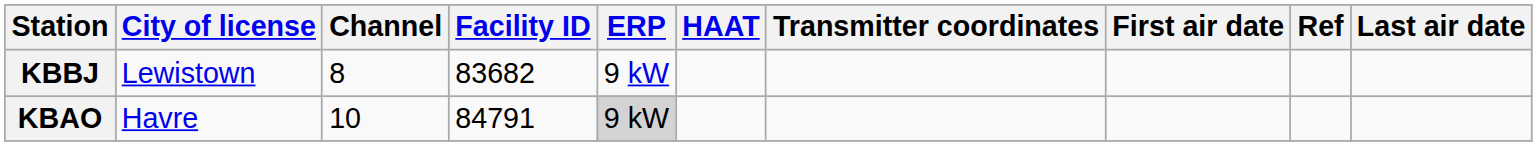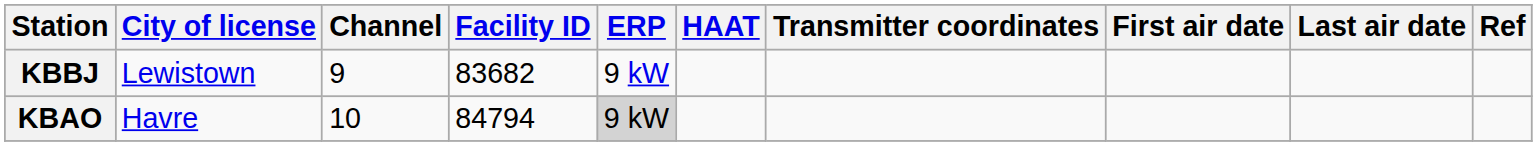 <table class="wikitable">
 <tr>
 <th scope = "col">Station</th>
 <th scope = "col"><a href='#'>City of license</a></th>
 <th scope = "col">Channel</th>
 <th scope = "col"><a href='#'>Facility ID</a></th>
 <th scope = "col"><a href='#'>ERP</a></th>
 <th scope = "col"><a href='#'>HAAT</a></th>
 <th scope = "col">Transmitter coordinates</th>
 <th scope = "col">First air date</th>
+<th scope = "col">Last air date</th>
 <th scope = "col">Ref</th>
-<th scope = "col">Last air date</th>
 </tr>
 <tr>
 <th scope = "row">KBBJ</th>
 <td><a href='#'>Lewistown</a></td>
-<td>8</td>
+<td>9</td>
 <td>83682</td>
 <td>9 <a href='#'>kW</a></td>
 <td></td>
 <td></td>
 <td></td>
 <td></td>
 <td></td>
 </tr>
 <tr>
 <th scope = "row">KBAO</th>
 <td><a href='#'>Havre</a></td>
 <td>10</td>
-<td>84791</td>
+<td>84794</td>
 <td style="background: lightgrey;">9 kW</td>
 <td></td>
 <td></td>
 <td></td>
 <td></td>
 <td></td>
 </tr>
 </table>
